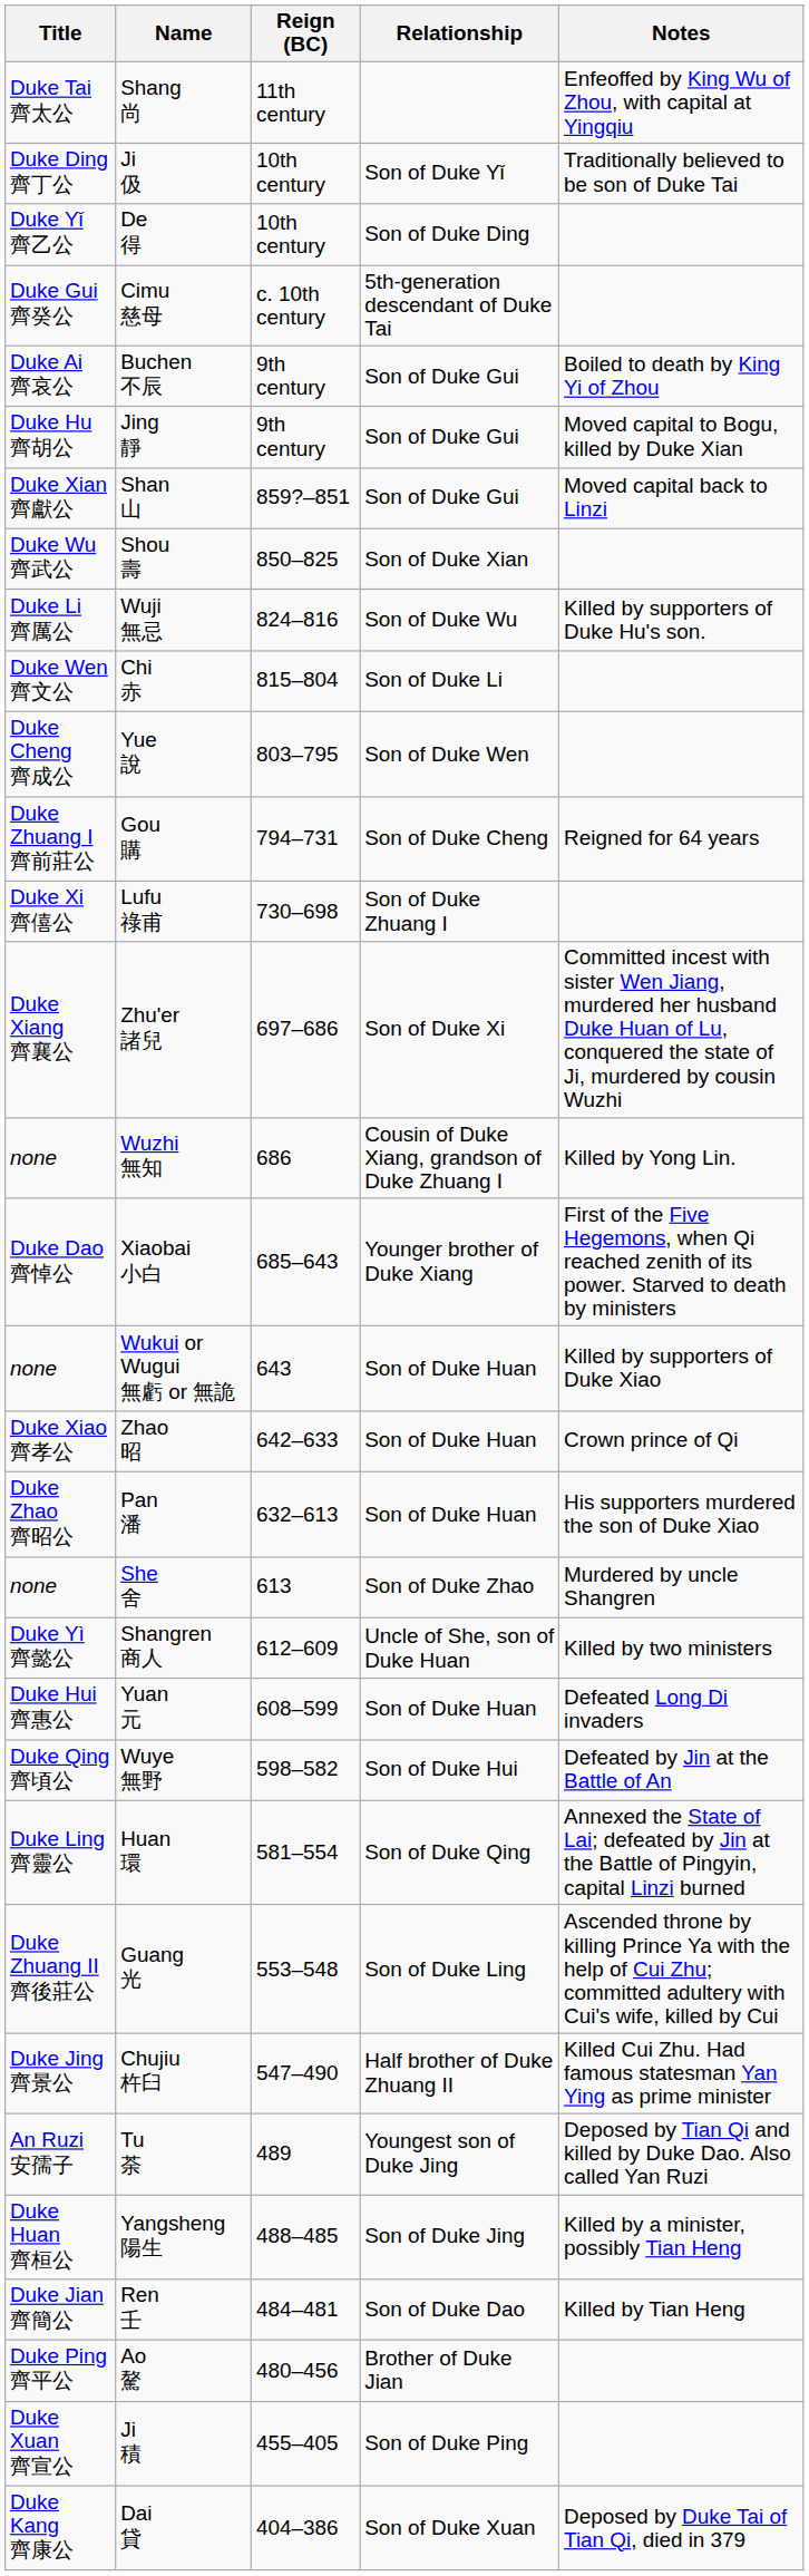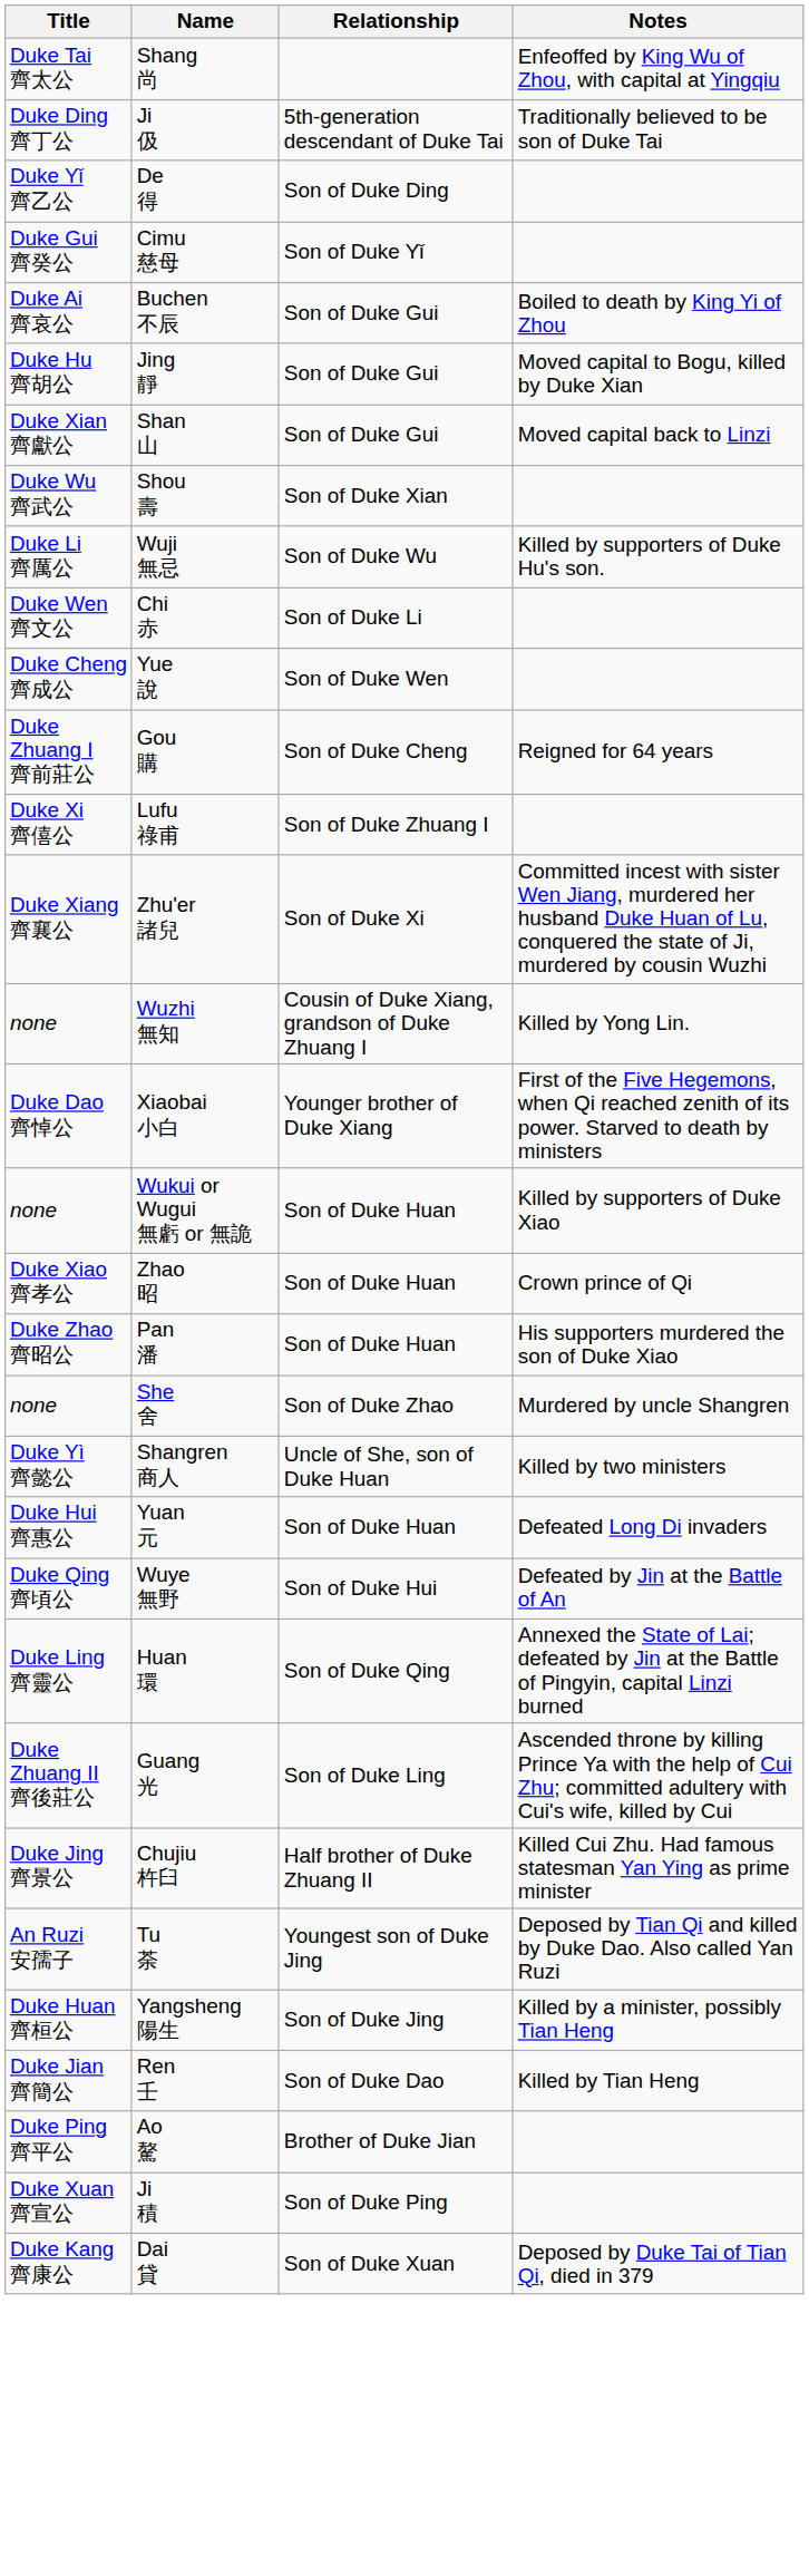 <table class="wikitable" >
 <tr>
 <th width=7%>Title</th>
 <th width=5%>Name</th>
-<th width=7%>Reign (BC)</th>
 <th width=15%>Relationship</th>
 <th width=20%>Notes</th>
 </tr>
 <tr>
 <td><a href='#'>Duke Tai</a><br>齊太公</td>
 <td>Shang<br>尚</td>
-<td>11th century</td>
 <td></td>
 <td>Enfeoffed by <a href='#'>King Wu of Zhou</a>, with capital at <a href='#'>Yingqiu</a></td>
 </tr>
 <tr>
 <td><a href='#'>Duke Ding</a><br>齊丁公</td>
 <td>Ji<br>伋</td>
-<td>10th century</td>
-<td>Son of Duke Yǐ</td>
+<td>5th-generation descendant of Duke Tai</td>
 <td>Traditionally believed to be son of Duke Tai</td>
 </tr>
 <tr>
 <td><a href='#'>Duke Yǐ</a><br>齊乙公</td>
 <td>De<br>得</td>
-<td>10th century</td>
 <td>Son of Duke Ding</td>
 <td></td>
 </tr>
 <tr>
 <td><a href='#'>Duke Gui</a><br>齊癸公</td>
 <td>Cimu<br>慈母</td>
-<td>c. 10th century</td>
-<td>5th-generation descendant of Duke Tai</td>
+<td>Son of Duke Yǐ</td>
 <td></td>
 </tr>
 <tr>
 <td><a href='#'>Duke Ai</a><br>齊哀公</td>
 <td>Buchen<br>不辰</td>
-<td>9th century</td>
 <td>Son of Duke Gui</td>
 <td>Boiled to death by <a href='#'>King Yi of Zhou</a></td>
 </tr>
 <tr>
 <td><a href='#'>Duke Hu</a><br>齊胡公</td>
 <td>Jing<br>靜</td>
-<td>9th century</td>
 <td>Son of Duke Gui</td>
 <td>Moved capital to Bogu, killed by Duke Xian</td>
 </tr>
 <tr>
 <td><a href='#'>Duke Xian</a><br>齊獻公</td>
 <td>Shan<br>山</td>
-<td>859?–851</td>
 <td>Son of Duke Gui</td>
 <td>Moved capital back to <a href='#'>Linzi</a></td>
 </tr>
 <tr>
 <td><a href='#'>Duke Wu</a><br>齊武公</td>
 <td>Shou<br>壽</td>
-<td>850–825</td>
 <td>Son of Duke Xian</td>
 <td></td>
 </tr>
 <tr>
 <td><a href='#'>Duke Li</a><br>齊厲公</td>
 <td>Wuji<br>無忌</td>
-<td>824–816</td>
 <td>Son of Duke Wu</td>
 <td>Killed by supporters of Duke Hu's son.</td>
 </tr>
 <tr>
 <td><a href='#'>Duke Wen</a><br>齊文公</td>
 <td>Chi<br>赤</td>
-<td>815–804</td>
 <td>Son of Duke Li</td>
 <td></td>
 </tr>
 <tr>
 <td><a href='#'>Duke Cheng</a><br>齊成公</td>
 <td>Yue<br>說</td>
-<td>803–795</td>
 <td>Son of Duke Wen</td>
 <td></td>
 </tr>
 <tr>
 <td><a href='#'>Duke Zhuang I</a><br>齊前莊公</td>
 <td>Gou<br>購</td>
-<td>794–731</td>
 <td>Son of Duke Cheng</td>
 <td>Reigned for 64 years</td>
 </tr>
 <tr>
 <td><a href='#'>Duke Xi</a><br>齊僖公</td>
 <td>Lufu<br>祿甫</td>
-<td>730–698</td>
 <td>Son of Duke Zhuang I</td>
 <td></td>
 </tr>
 <tr>
 <td><a href='#'>Duke Xiang</a><br>齊襄公</td>
 <td>Zhu'er<br>諸兒</td>
-<td>697–686</td>
 <td>Son of Duke Xi</td>
 <td>Committed incest with sister <a href='#'>Wen Jiang</a>, murdered her husband <a href='#'>Duke Huan of Lu</a>, conquered the state of Ji, murdered by cousin Wuzhi</td>
 </tr>
 <tr>
 <td><em>none</em></td>
 <td><a href='#'>Wuzhi</a><br>無知</td>
-<td>686</td>
 <td>Cousin of Duke Xiang, grandson of Duke Zhuang I</td>
 <td>Killed by Yong Lin.</td>
 </tr>
 <tr>
 <td><a href='#'>Duke Dao</a><br>齊悼公</td>
 <td>Xiaobai<br>小白</td>
-<td>685–643</td>
 <td>Younger brother of Duke Xiang</td>
 <td>First of the <a href='#'>Five Hegemons</a>, when Qi reached zenith of its power. Starved to death by ministers</td>
 </tr>
 <tr>
 <td><em>none</em></td>
 <td><a href='#'>Wukui</a> or Wugui<br>無虧 or 無詭</td>
-<td>643</td>
 <td>Son of Duke Huan</td>
 <td>Killed by supporters of Duke Xiao</td>
 </tr>
 <tr>
 <td><a href='#'>Duke Xiao</a><br>齊孝公</td>
 <td>Zhao<br>昭</td>
-<td>642–633</td>
 <td>Son of Duke Huan</td>
 <td>Crown prince of Qi</td>
 </tr>
 <tr>
 <td><a href='#'>Duke Zhao</a><br>齊昭公</td>
 <td>Pan<br>潘</td>
-<td>632–613</td>
 <td>Son of Duke Huan</td>
 <td>His supporters murdered the son of Duke Xiao</td>
 </tr>
 <tr>
 <td><em>none</em></td>
 <td><a href='#'>She</a><br>舍</td>
-<td>613</td>
 <td>Son of Duke Zhao</td>
 <td>Murdered by uncle Shangren</td>
 </tr>
 <tr>
 <td><a href='#'>Duke Yì</a><br>齊懿公</td>
 <td>Shangren<br>商人</td>
-<td>612–609</td>
 <td>Uncle of She, son of Duke Huan</td>
 <td>Killed by two ministers</td>
 </tr>
 <tr>
 <td><a href='#'>Duke Hui</a><br>齊惠公</td>
 <td>Yuan<br>元</td>
-<td>608–599</td>
 <td>Son of Duke Huan</td>
 <td>Defeated <a href='#'>Long Di</a> invaders</td>
 </tr>
 <tr>
 <td><a href='#'>Duke Qing</a><br>齊頃公</td>
 <td>Wuye<br>無野</td>
-<td>598–582</td>
 <td>Son of Duke Hui</td>
 <td>Defeated by <a href='#'>Jin</a> at the <a href='#'>Battle of An</a></td>
 </tr>
 <tr>
 <td><a href='#'>Duke Ling</a><br>齊靈公</td>
 <td>Huan<br>環</td>
-<td>581–554</td>
 <td>Son of Duke Qing</td>
 <td>Annexed the <a href='#'>State of Lai</a>; defeated by <a href='#'>Jin</a> at the Battle of Pingyin, capital <a href='#'>Linzi</a> burned</td>
 </tr>
 <tr>
 <td><a href='#'>Duke Zhuang II</a><br>齊後莊公</td>
 <td>Guang<br>光</td>
-<td>553–548</td>
 <td>Son of Duke Ling</td>
 <td>Ascended throne by killing Prince Ya with the help of <a href='#'>Cui Zhu</a>; committed adultery with Cui's wife, killed by Cui</td>
 </tr>
 <tr>
 <td><a href='#'>Duke Jing</a><br>齊景公</td>
 <td>Chujiu<br>杵臼</td>
-<td>547–490</td>
 <td>Half brother of Duke Zhuang II</td>
 <td>Killed Cui Zhu. Had famous statesman <a href='#'>Yan Ying</a> as prime minister</td>
 </tr>
 <tr>
 <td><a href='#'>An Ruzi</a><br>安孺子</td>
 <td>Tu<br>荼</td>
-<td>489</td>
 <td>Youngest son of Duke Jing</td>
 <td>Deposed by <a href='#'>Tian Qi</a> and killed by Duke Dao. Also called Yan Ruzi</td>
 </tr>
 <tr>
 <td><a href='#'>Duke Huan</a><br>齊桓公</td>
 <td>Yangsheng<br>陽生</td>
-<td>488–485</td>
 <td>Son of Duke Jing</td>
 <td>Killed by a minister, possibly <a href='#'>Tian Heng</a></td>
 </tr>
 <tr>
 <td><a href='#'>Duke Jian</a><br>齊簡公</td>
 <td>Ren<br>壬</td>
-<td>484–481</td>
 <td>Son of Duke Dao</td>
 <td>Killed by Tian Heng</td>
 </tr>
 <tr>
 <td><a href='#'>Duke Ping</a><br>齊平公</td>
 <td>Ao<br>驁</td>
-<td>480–456</td>
 <td>Brother of Duke Jian</td>
 <td></td>
 </tr>
 <tr>
 <td><a href='#'>Duke Xuan</a><br>齊宣公</td>
 <td>Ji<br>積</td>
-<td>455–405</td>
 <td>Son of Duke Ping</td>
 <td></td>
 </tr>
 <tr>
 <td><a href='#'>Duke Kang</a><br>齊康公</td>
 <td>Dai<br>貸</td>
-<td>404–386</td>
 <td>Son of Duke Xuan</td>
 <td>Deposed by <a href='#'>Duke Tai of Tian Qi</a>, died in 379</td>
 </tr>
 </table>
